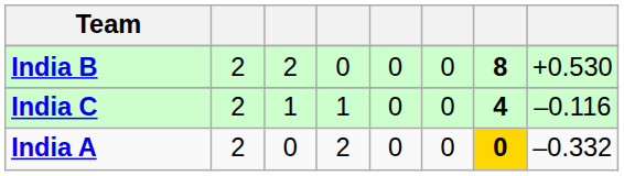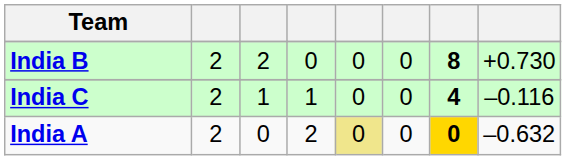 <table class="wikitable" style="text-align:center">
 <tr>
 <th style="width:120px">Team</th>
 <th style="width:25px"></th>
 <th style="width:25px"></th>
 <th style="width:25px"></th>
 <th style="width:25px"></th>
 <th style="width:25px"></th>
 <th style="width:25px"></th>
 <th style="width:40px"></th>
 </tr>
 <tr>
 </tr>
 <tr style="background:#cfc;">
 <td style="text-align:left"><strong><a href='#'>India B</a></strong></td>
 <td>2</td>
 <td>2</td>
 <td>0</td>
 <td>0</td>
 <td>0</td>
 <td><strong>8</strong></td>
-<td>+0.530</td>
+<td>+0.730</td>
 </tr>
 <tr>
 </tr>
 <tr style="background:#cfc;">
 <td style="text-align:left"><strong><a href='#'>India C</a></strong></td>
 <td>2</td>
 <td>1</td>
 <td>1</td>
 <td>0</td>
 <td>0</td>
 <td><strong>4</strong></td>
 <td>–0.116</td>
 </tr>
 <tr>
 <td style="text-align:left"><strong><a href='#'>India A</a></strong></td>
 <td>2</td>
 <td>0</td>
 <td>2</td>
-<td>0</td>
+<td style="background: khaki;">0</td>
 <td>0</td>
 <td style="background: gold;"><strong>0</strong></td>
-<td>–0.332</td>
+<td>–0.632</td>
 </tr>
 </table>
